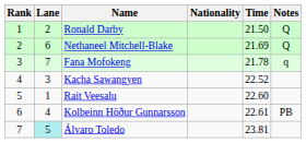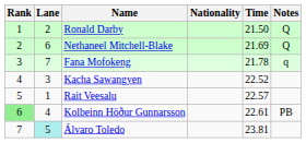 <table class="wikitable sortable" style="text-align:center">
 <tr>
 <th>Rank</th>
 <th>Lane</th>
 <th>Name</th>
 <th>Nationality</th>
 <th>Time</th>
 <th>Notes</th>
 </tr>
 <tr bgcolor=ccffcc>
 <td>1</td>
 <td>2</td>
 <td align=left><a href='#'>Ronald Darby</a></td>
 <td align=left></td>
 <td>21.50</td>
 <td>Q</td>
 </tr>
 <tr bgcolor=ccffcc>
 <td>2</td>
 <td>6</td>
 <td align=left><a href='#'>Nethaneel Mitchell-Blake</a></td>
 <td align=left></td>
 <td>21.69</td>
 <td>Q</td>
 </tr>
 <tr bgcolor=ddffdd>
 <td>3</td>
 <td>7</td>
 <td align=left><a href='#'>Fana Mofokeng</a></td>
 <td align=left></td>
 <td>21.78</td>
 <td>q</td>
 </tr>
 <tr>
 <td>4</td>
 <td>3</td>
 <td align=left><a href='#'>Kacha Sawangyen</a></td>
 <td align=left></td>
 <td>22.52</td>
 <td></td>
 </tr>
 <tr>
 <td>5</td>
 <td>1</td>
 <td align=left><a href='#'>Rait Veesalu</a></td>
 <td align=left></td>
-<td>22.60</td>
+<td>22.57</td>
 <td></td>
 </tr>
 <tr>
-<td>6</td>
+<td style="background: lightgreen;">6</td>
 <td>4</td>
 <td align=left><a href='#'>Kolbeinn Höður Gunnarsson</a></td>
 <td align=left></td>
 <td>22.61</td>
 <td>PB</td>
 </tr>
 <tr>
 <td>7</td>
 <td style="background: paleturquoise;">5</td>
 <td align=left><a href='#'>Álvaro Toledo</a></td>
 <td align=left></td>
 <td>23.81</td>
 <td></td>
 </tr>
 </table>
